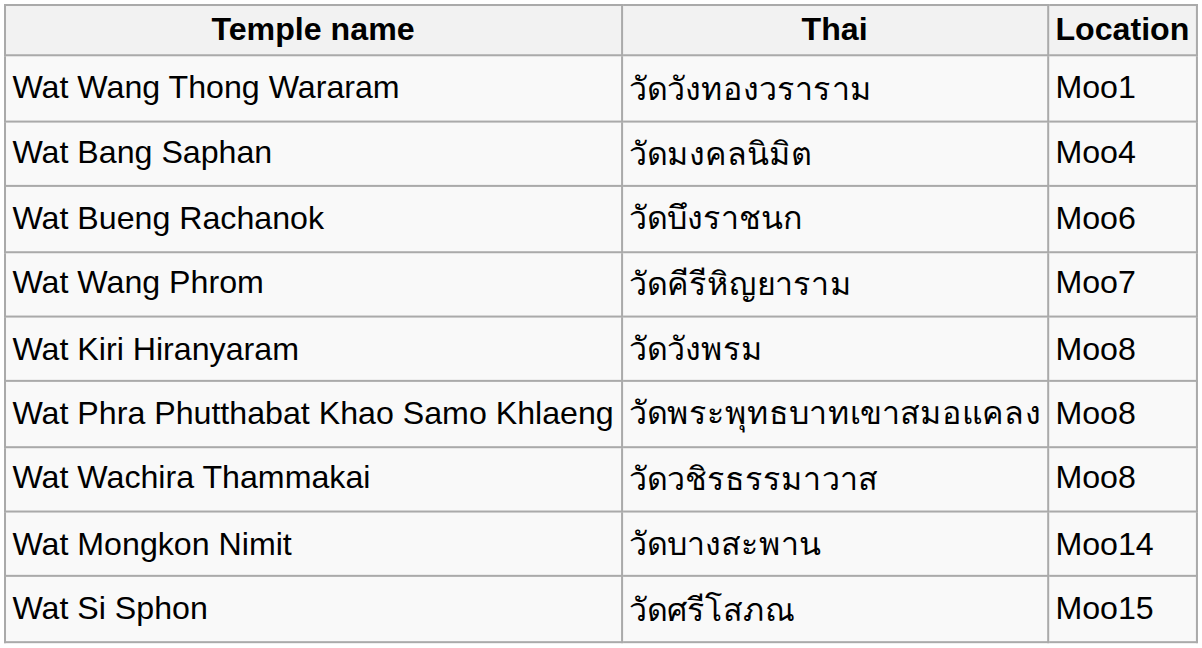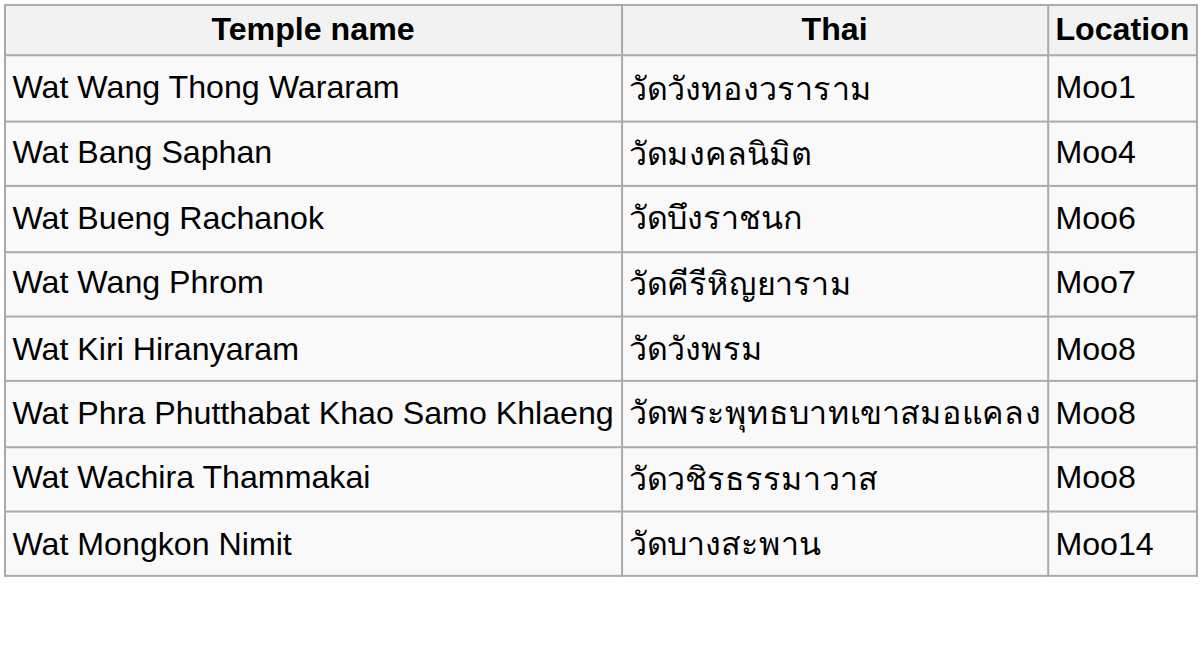 <table class="wikitable">
 <tr>
 <th>Temple name</th>
 <th>Thai</th>
 <th>Location</th>
 </tr>
 <tr>
 <td>Wat Wang Thong Wararam</td>
 <td>วัดวังทองวราราม</td>
 <td>Moo1</td>
 </tr>
 <tr>
 <td>Wat Bang Saphan</td>
 <td>วัดมงคลนิมิต</td>
 <td>Moo4</td>
 </tr>
 <tr>
 <td>Wat Bueng Rachanok</td>
 <td>วัดบึงราชนก</td>
 <td>Moo6</td>
 </tr>
 <tr>
 <td>Wat Wang Phrom</td>
 <td>วัดคีรีหิญยาราม</td>
 <td>Moo7</td>
 </tr>
 <tr>
 <td>Wat Kiri Hiranyaram</td>
 <td>วัดวังพรม</td>
 <td>Moo8</td>
 </tr>
 <tr>
 <td>Wat Phra Phutthabat Khao Samo Khlaeng</td>
 <td>วัดพระพุทธบาทเขาสมอแคลง</td>
 <td>Moo8</td>
 </tr>
 <tr>
 <td>Wat Wachira Thammakai</td>
 <td>วัดวชิรธรรมาวาส</td>
 <td>Moo8</td>
 </tr>
 <tr>
 <td>Wat Mongkon Nimit</td>
 <td>วัดบางสะพาน</td>
 <td>Moo14</td>
 </tr>
-<tr>
-<td>Wat Si Sphon</td>
-<td>วัดศรีโสภณ</td>
-<td>Moo15</td>
-</tr>
 </table>
